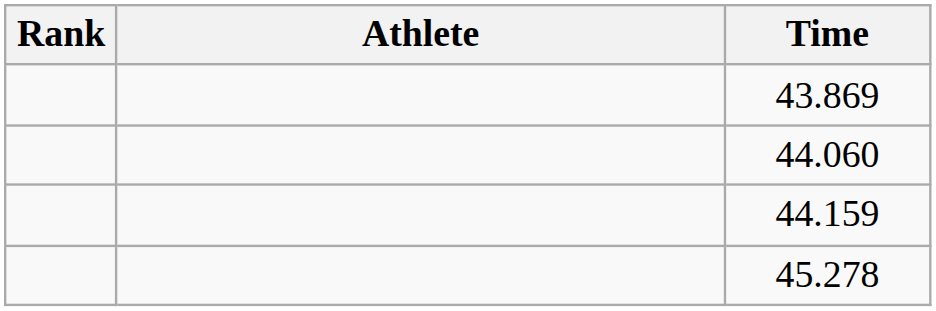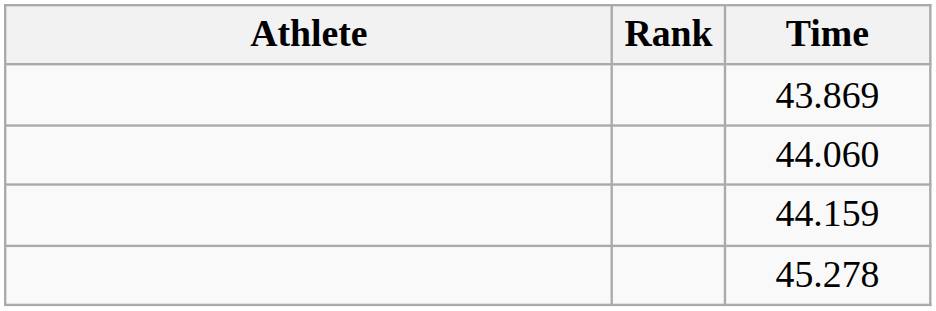 <table class=wikitable style="text-align:center">
 <tr>
+<th width=250>Athlete</th>
 <th width=40>Rank</th>
-<th width=250>Athlete</th>
 <th width=80>Time</th>
 </tr>
 <tr>
+<td align=left></td>
 <td></td>
-<td align=left></td>
 <td>43.869</td>
 </tr>
 <tr>
+<td align=left></td>
 <td></td>
-<td align=left></td>
 <td>44.060</td>
 </tr>
 <tr>
+<td align=left></td>
 <td></td>
-<td align=left></td>
 <td>44.159</td>
 </tr>
 <tr>
+<td align=left></td>
 <td></td>
-<td align=left></td>
 <td>45.278</td>
 </tr>
 </table>
